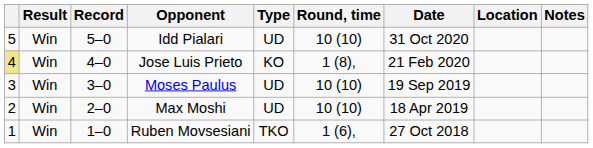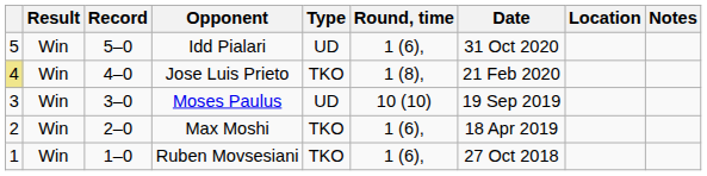 <table class="wikitable" style="text-align:center">
 <tr>
 <th></th>
 <th>Result</th>
 <th>Record</th>
 <th>Opponent</th>
 <th>Type</th>
 <th>Round, time</th>
 <th>Date</th>
 <th>Location</th>
 <th>Notes</th>
 </tr>
 <tr>
 <td>5</td>
 <td>Win</td>
 <td>5–0</td>
 <td> Idd Pialari</td>
 <td>UD</td>
-<td>10 (10)</td>
+<td>1 (6), </td>
 <td>31 Oct 2020</td>
 <td style="text-align:left;"></td>
 <td style="text-align:left;"></td>
 </tr>
 <tr>
 <td style="background: khaki;">4</td>
 <td>Win</td>
 <td>4–0</td>
 <td> Jose Luis Prieto</td>
-<td>KO</td>
+<td>TKO</td>
 <td>1 (8), </td>
 <td>21 Feb 2020</td>
 <td style="text-align:left;"></td>
 <td></td>
 </tr>
 <tr>
 <td>3</td>
 <td>Win</td>
 <td>3–0</td>
 <td> <a href='#'>Moses Paulus</a></td>
 <td>UD</td>
 <td>10 (10)</td>
 <td>19 Sep 2019</td>
 <td style="text-align:left;"></td>
 <td></td>
 </tr>
 <tr>
 <td>2</td>
 <td>Win</td>
 <td>2–0</td>
 <td> Max Moshi</td>
-<td>UD</td>
-<td>10 (10)</td>
+<td>TKO</td>
+<td>1 (6), </td>
 <td>18 Apr 2019</td>
 <td style="text-align:left;"></td>
 <td></td>
 </tr>
 <tr>
 <td>1</td>
 <td>Win</td>
 <td>1–0</td>
 <td> Ruben Movsesiani</td>
 <td>TKO</td>
 <td>1 (6), </td>
 <td>27 Oct 2018</td>
 <td style="text-align:left;"></td>
 </tr>
 </table>
